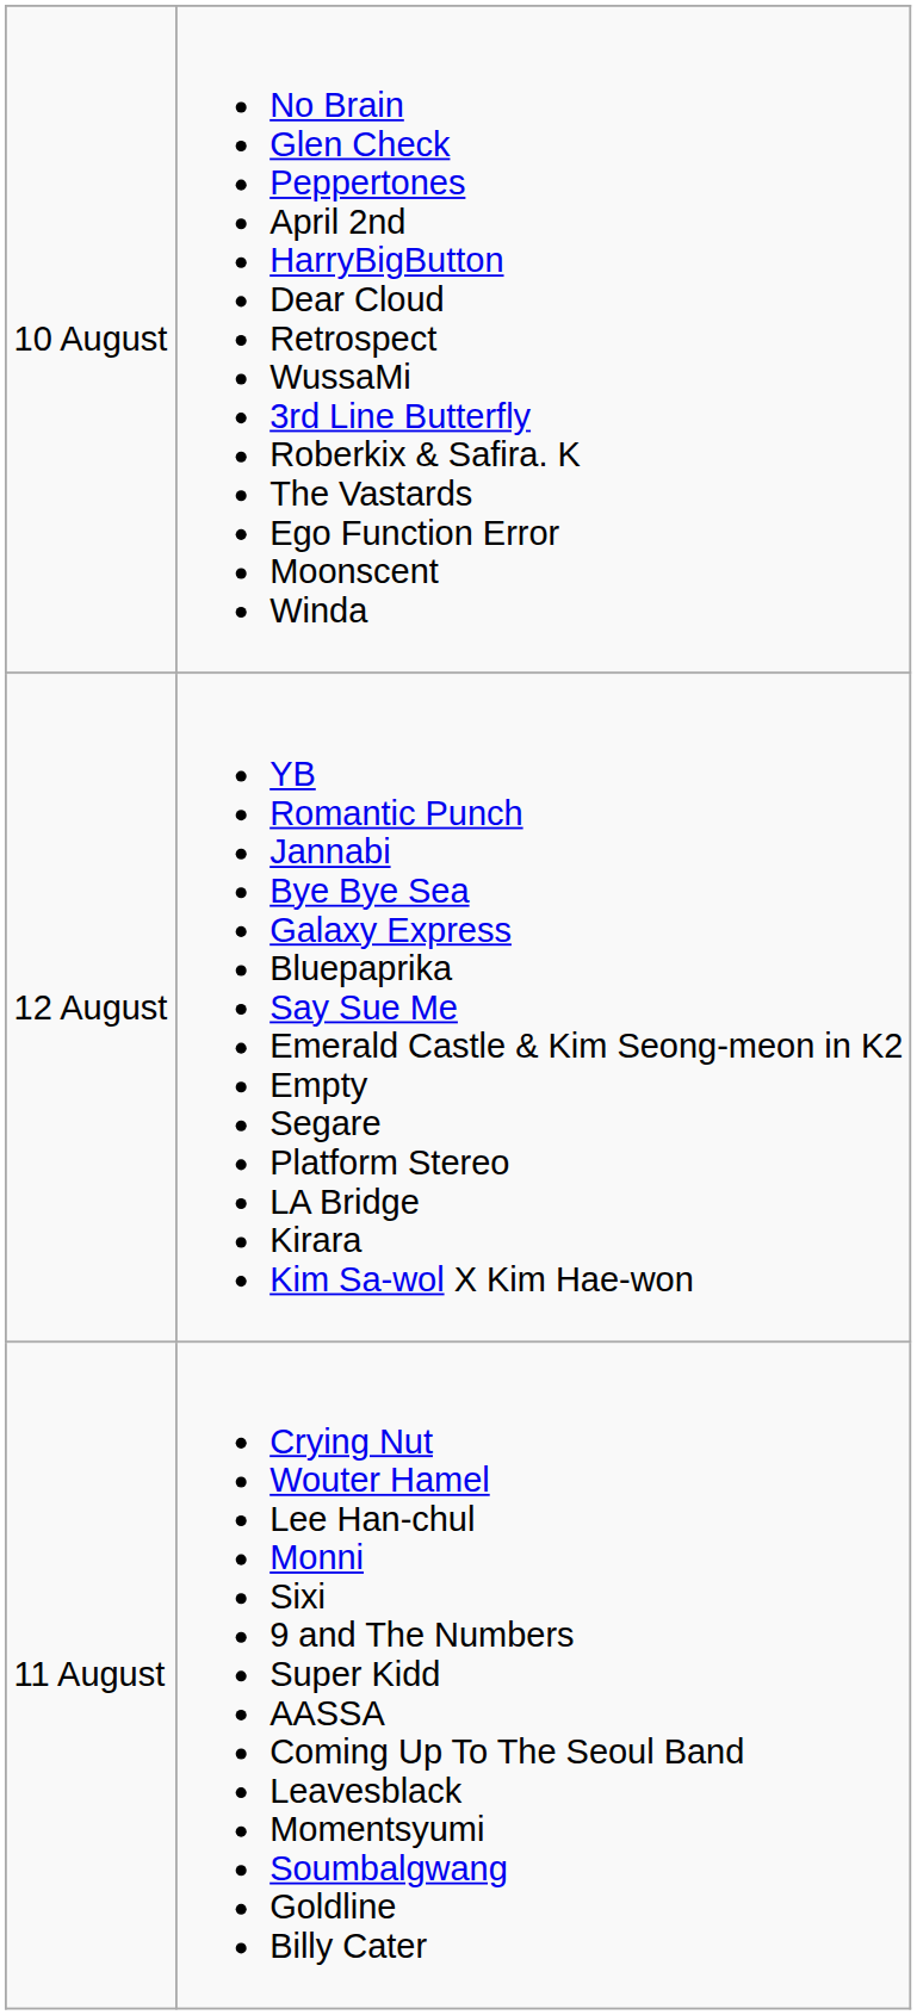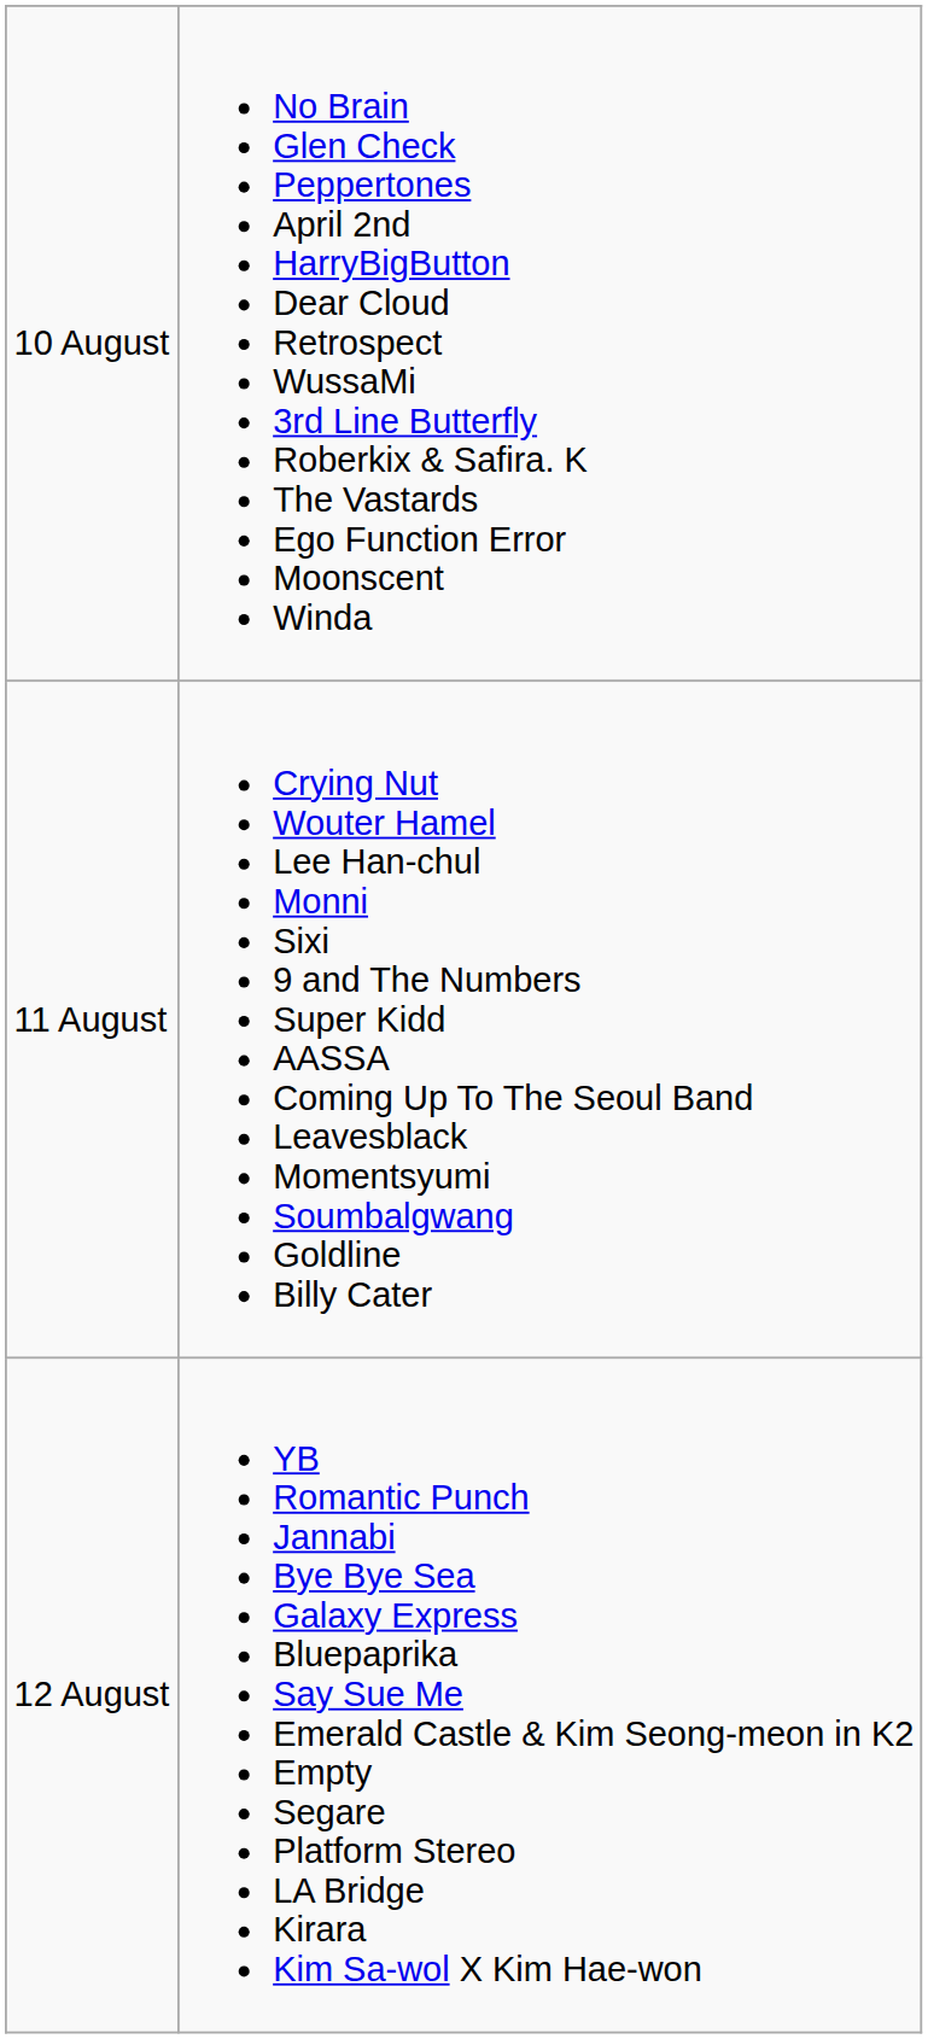 <table class="wikitable">
 <tr>
 <td>10 August</td>
 <td><br><ul><li> <a href='#'>No Brain</a></li><li> <a href='#'>Glen Check</a></li><li> <a href='#'>Peppertones</a></li><li> April 2nd</li><li> <a href='#'>HarryBigButton</a></li><li> Dear Cloud</li><li> Retrospect</li><li> WussaMi</li><li> <a href='#'>3rd Line Butterfly</a></li><li> Roberkix & Safira. K</li><li> The Vastards</li><li> Ego Function Error</li><li> Moonscent</li><li> Winda</li></ul></td>
 </tr>
 <tr>
+<td>11 August</td>
+<td><br><ul><li> <a href='#'>Crying Nut</a></li><li> <a href='#'>Wouter Hamel</a></li><li> Lee Han-chul</li><li> <a href='#'>Monni</a></li><li> Sixi</li><li> 9 and The Numbers</li><li> Super Kidd</li><li> AASSA</li><li> Coming Up To The Seoul Band</li><li> Leavesblack</li><li> Momentsyumi</li><li> <a href='#'>Soumbalgwang</a></li><li> Goldline</li><li> Billy Cater</li></ul></td>
+</tr>
+<tr>
 <td>12 August</td>
 <td><br><ul><li> <a href='#'>YB</a></li><li> <a href='#'>Romantic Punch</a></li><li> <a href='#'>Jannabi</a></li><li> <a href='#'>Bye Bye Sea</a></li><li> <a href='#'>Galaxy Express</a></li><li> Bluepaprika</li><li> <a href='#'>Say Sue Me</a></li><li> Emerald Castle & Kim Seong-meon in K2</li><li> Empty</li><li> Segare</li><li> Platform Stereo</li><li> LA Bridge</li><li> Kirara</li><li> <a href='#'>Kim Sa-wol</a> X Kim Hae-won</li></ul></td>
 </tr>
-<tr>
-<td>11 August</td>
-<td><br><ul><li> <a href='#'>Crying Nut</a></li><li> <a href='#'>Wouter Hamel</a></li><li> Lee Han-chul</li><li> <a href='#'>Monni</a></li><li> Sixi</li><li> 9 and The Numbers</li><li> Super Kidd</li><li> AASSA</li><li> Coming Up To The Seoul Band</li><li> Leavesblack</li><li> Momentsyumi</li><li> <a href='#'>Soumbalgwang</a></li><li> Goldline</li><li> Billy Cater</li></ul></td>
-</tr>
 </table>
